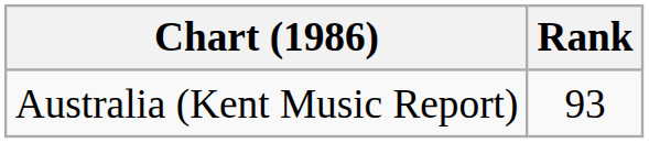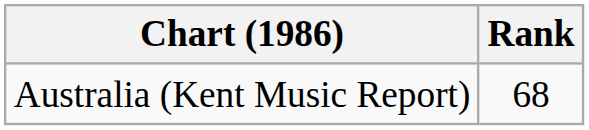 <table class="wikitable">
 <tr>
 <th>Chart (1986)</th>
 <th>Rank</th>
 </tr>
 <tr>
 <td>Australia (Kent Music Report)</td>
-<td align="center">93</td>
+<td align="center">68</td>
 </tr>
 </table>
